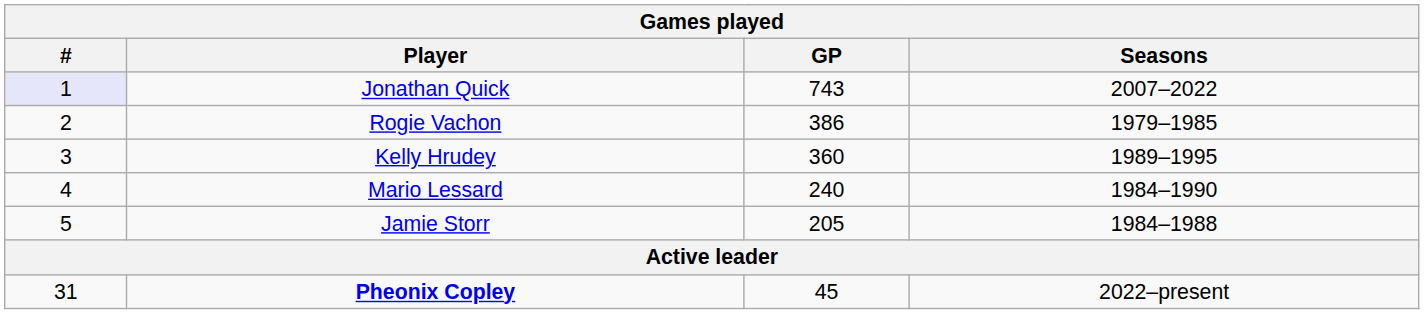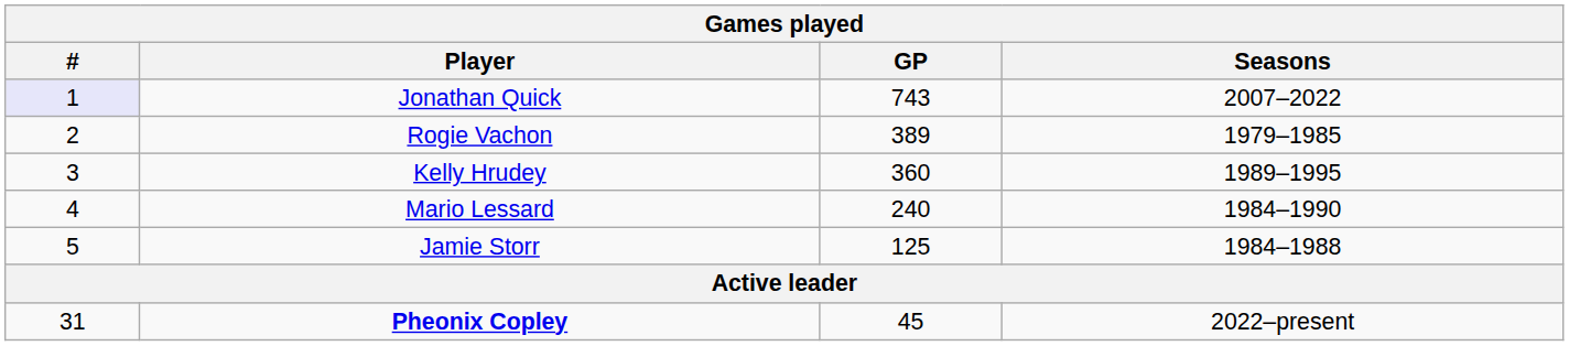 <table class="wikitable" style="text-align: center; font-size: 95%" width="80%">
 <tr>
 <th colspan="4">Games played</th>
 </tr>
 <tr>
 <th>#</th>
 <th>Player</th>
 <th>GP</th>
 <th>Seasons</th>
 </tr>
 <tr>
 <td style="background: lavender;">1</td>
 <td><a href='#'>Jonathan Quick</a></td>
 <td>743</td>
 <td>2007–2022</td>
 </tr>
 <tr>
 <td>2</td>
 <td><a href='#'>Rogie Vachon</a></td>
-<td>386</td>
+<td>389</td>
 <td>1979–1985</td>
 </tr>
 <tr>
 <td>3</td>
 <td><a href='#'>Kelly Hrudey</a></td>
 <td>360</td>
 <td>1989–1995</td>
 </tr>
 <tr>
 <td>4</td>
 <td><a href='#'>Mario Lessard</a></td>
 <td>240</td>
 <td>1984–1990</td>
 </tr>
 <tr>
 <td>5</td>
 <td><a href='#'>Jamie Storr</a></td>
-<td>205</td>
+<td>125</td>
 <td>1984–1988</td>
 </tr>
 <tr>
 <th colspan="4">Active leader</th>
 </tr>
 <tr>
 <td>31</td>
 <td><strong><a href='#'>Pheonix Copley</a></strong></td>
 <td>45</td>
 <td>2022–present</td>
 </tr>
 </table>
